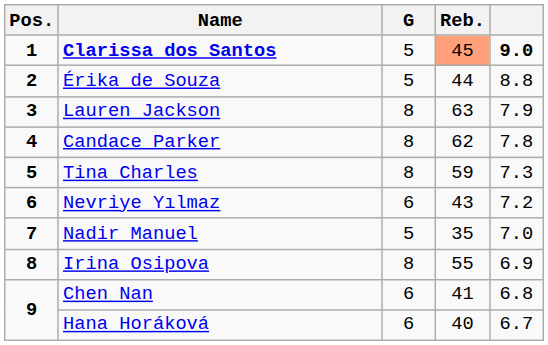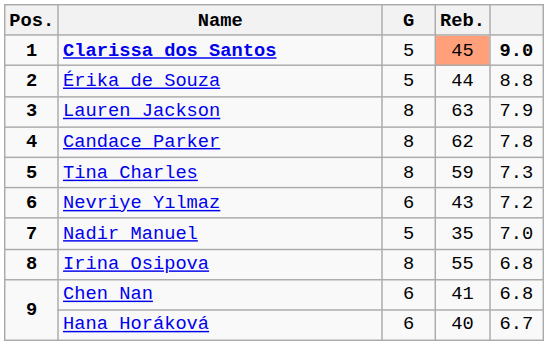 <table class="wikitable">
 <tr>
 <th style="width:10%;">Pos.</th>
 <th>Name</th>
 <th style="width:10%;">G</th>
 <th style="width:10%;">Reb.</th>
 <th style="width:10%;"></th>
 </tr>
 <tr align=center>
 <td><strong>1</strong></td>
 <td align=left> <strong><a href='#'>Clarissa dos Santos</a></strong></td>
 <td>5</td>
 <td style="background: lightsalmon;">45</td>
 <td><strong>9.0</strong></td>
 </tr>
 <tr align=center>
 <td><strong>2</strong></td>
 <td align=left> <a href='#'>Érika de Souza</a></td>
 <td>5</td>
 <td>44</td>
 <td>8.8</td>
 </tr>
 <tr align=center>
 <td><strong>3</strong></td>
 <td align=left> <a href='#'>Lauren Jackson</a></td>
 <td>8</td>
 <td>63</td>
 <td>7.9</td>
 </tr>
 <tr align=center>
 <td><strong>4</strong></td>
 <td align=left> <a href='#'>Candace Parker</a></td>
 <td>8</td>
 <td>62</td>
 <td>7.8</td>
 </tr>
 <tr align=center>
 <td><strong>5</strong></td>
 <td align=left> <a href='#'>Tina Charles</a></td>
 <td>8</td>
 <td>59</td>
 <td>7.3</td>
 </tr>
 <tr align=center>
 <td><strong>6</strong></td>
 <td align=left> <a href='#'>Nevriye Yılmaz</a></td>
 <td>6</td>
 <td>43</td>
 <td>7.2</td>
 </tr>
 <tr align=center>
 <td><strong>7</strong></td>
 <td align=left> <a href='#'>Nadir Manuel</a></td>
 <td>5</td>
 <td>35</td>
 <td>7.0</td>
 </tr>
 <tr align=center>
 <td><strong>8</strong></td>
 <td align=left> <a href='#'>Irina Osipova</a></td>
 <td>8</td>
 <td>55</td>
-<td>6.9</td>
+<td>6.8</td>
 </tr>
 <tr align=center>
 <td rowspan=2><strong>9</strong></td>
 <td align=left> <a href='#'>Chen Nan</a></td>
 <td>6</td>
 <td>41</td>
 <td>6.8</td>
 </tr>
 <tr align=center>
 <td align=left> <a href='#'>Hana Horáková</a></td>
 <td>6</td>
 <td>40</td>
 <td>6.7</td>
 </tr>
 </table>
